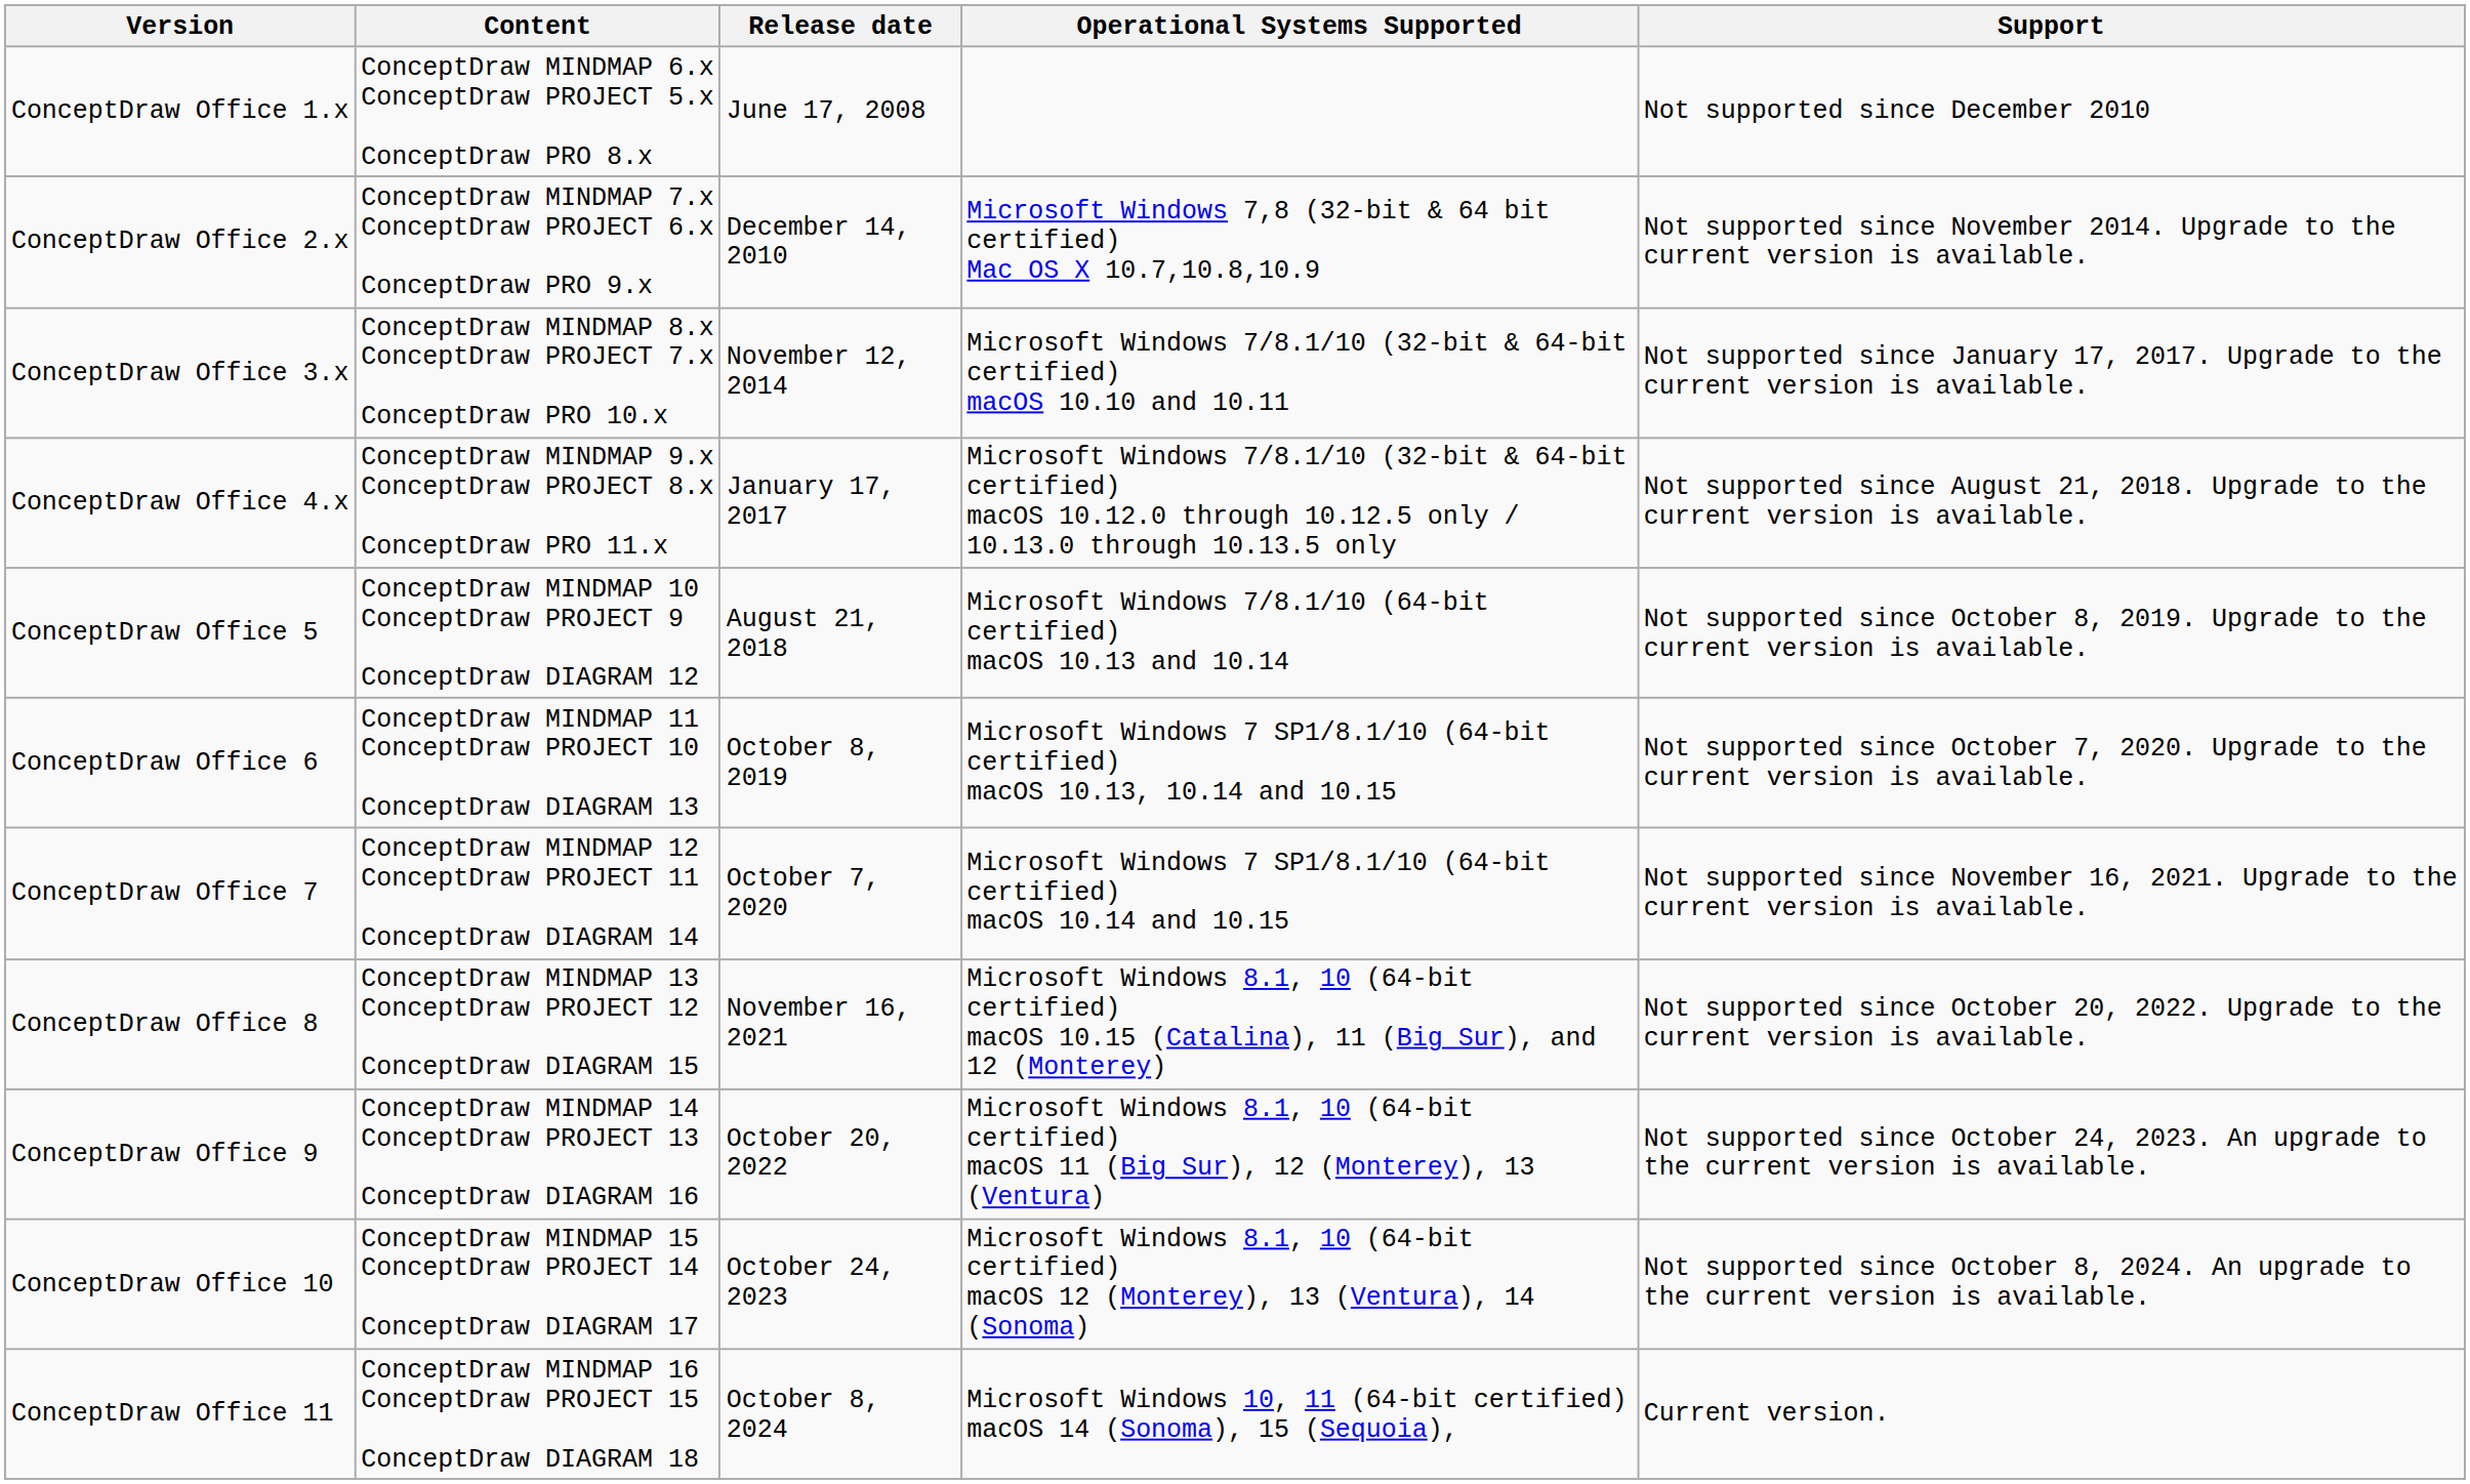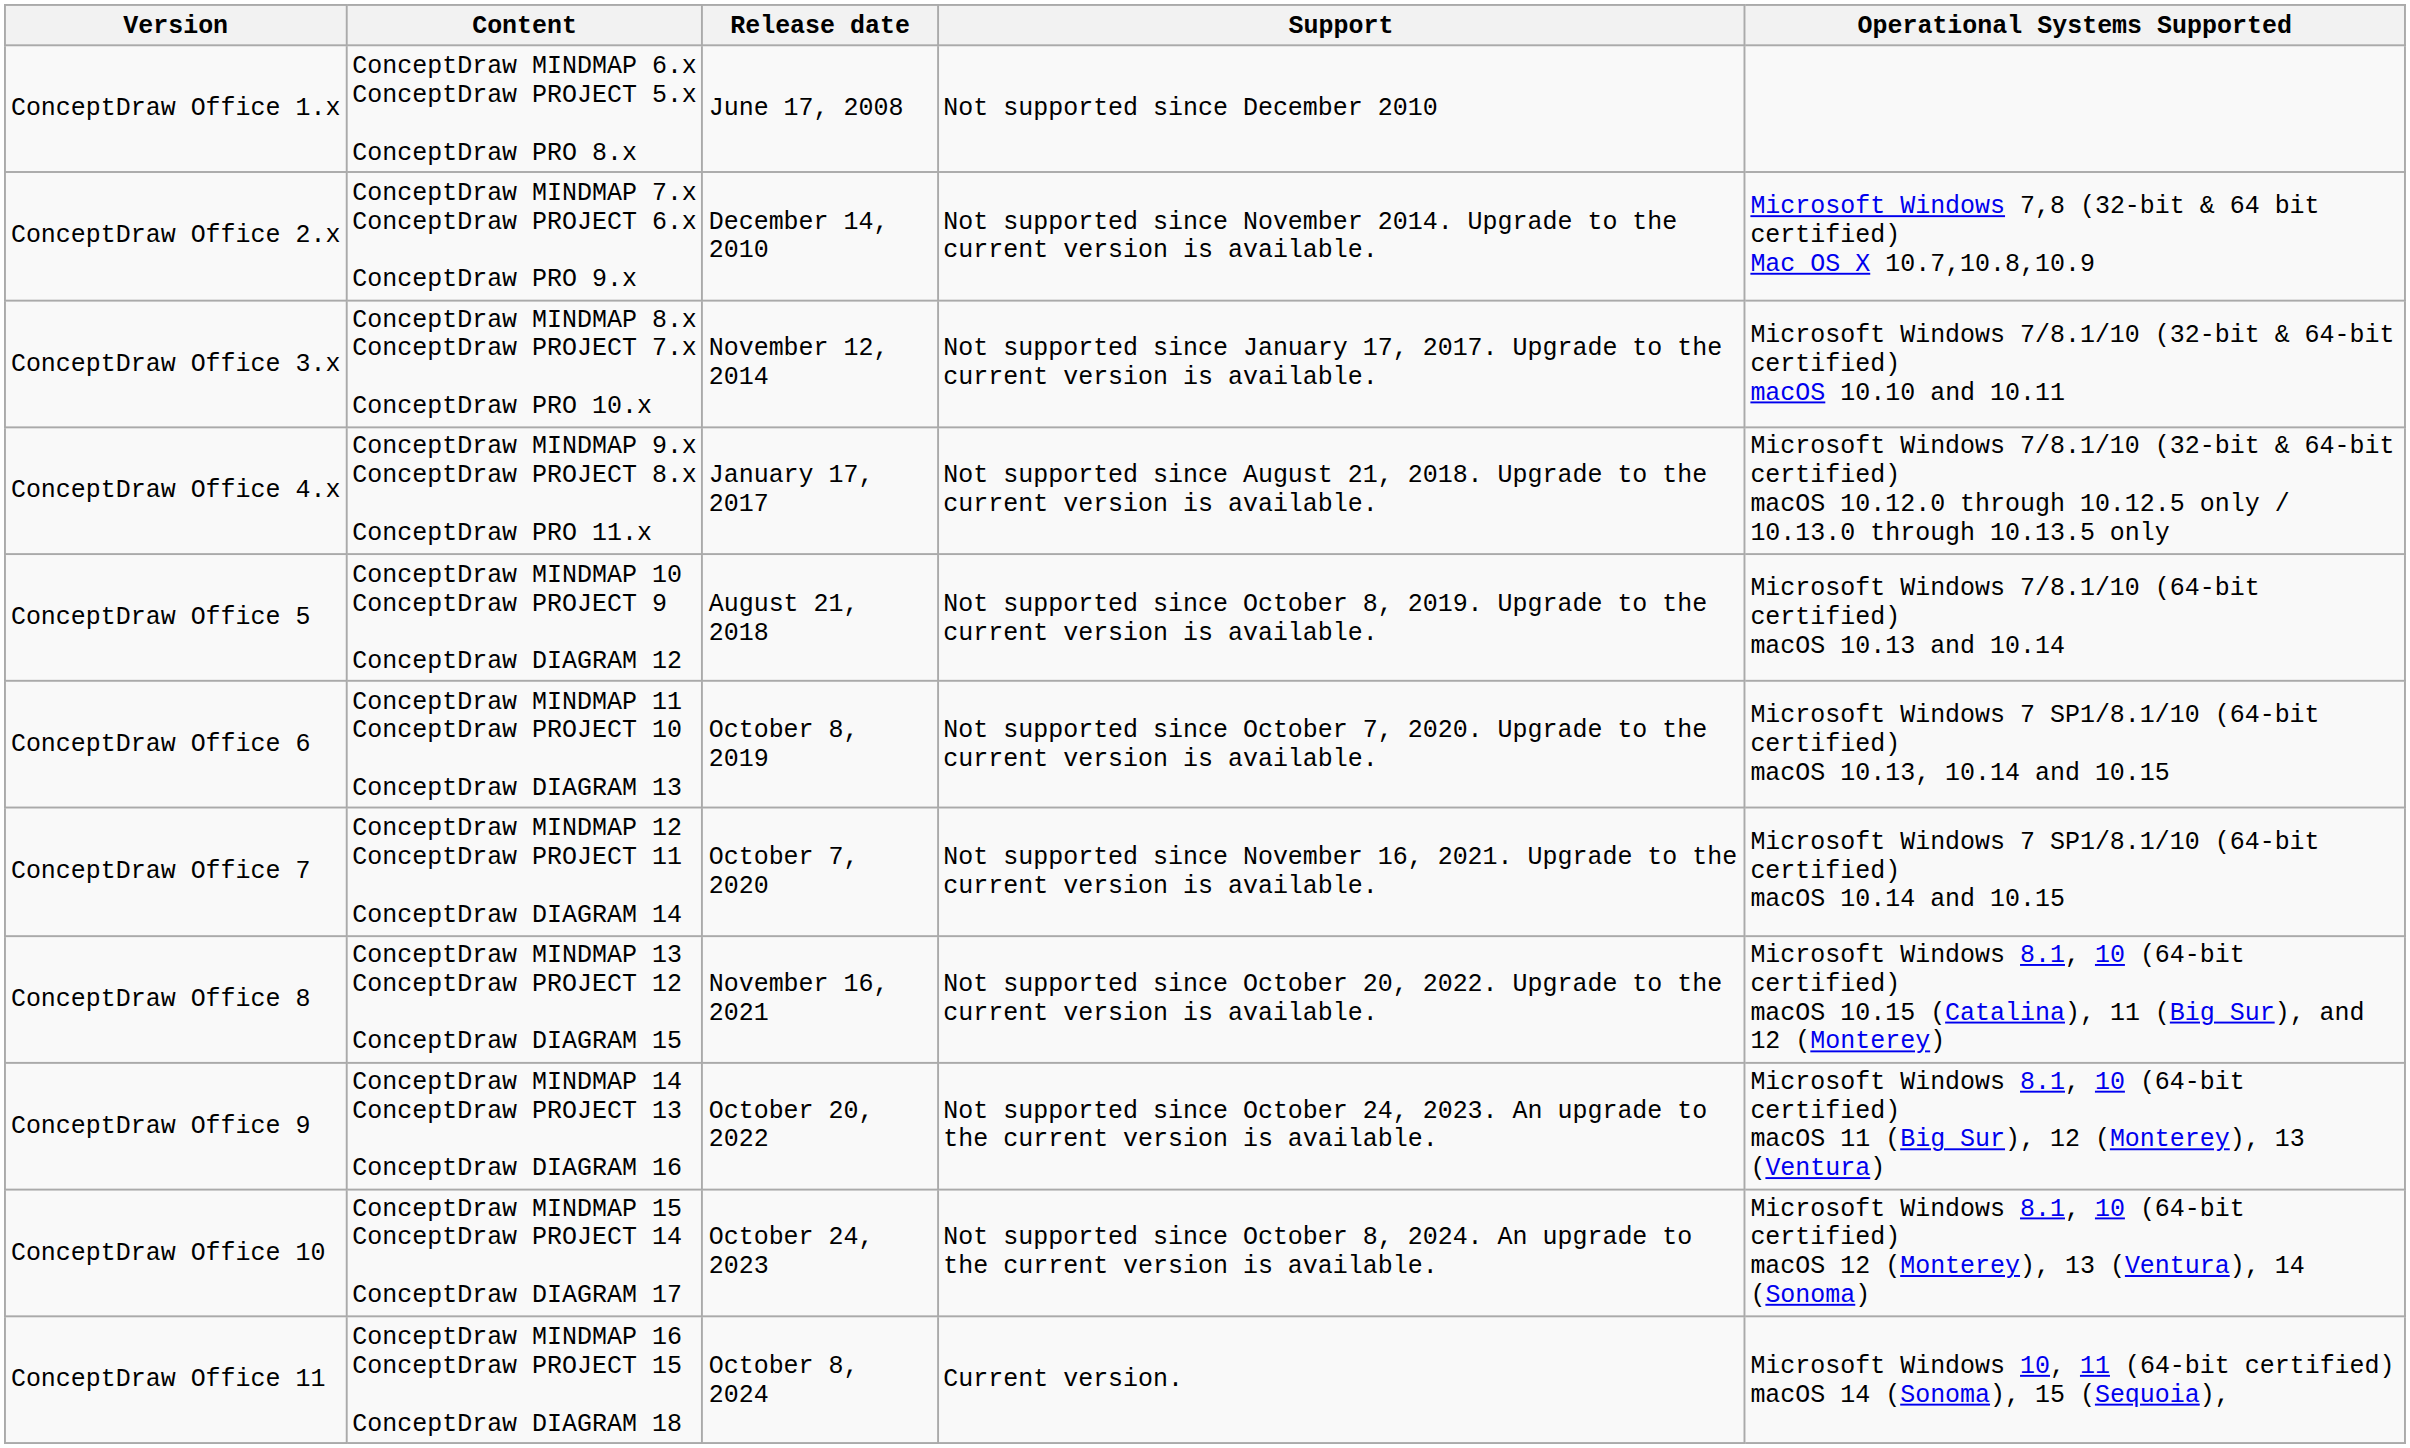 <table class="wikitable">
 <tr>
 <th>Version</th>
 <th>Content</th>
 <th>Release date</th>
+<th>Support</th>
 <th>Operational Systems Supported</th>
-<th>Support</th>
 </tr>
 <tr>
 <td>ConceptDraw Office 1.x</td>
 <td>ConceptDraw MINDMAP 6.x<br>ConceptDraw PROJECT 5.x<br><br>ConceptDraw PRO 8.x</td>
 <td>June 17, 2008</td>
+<td>Not supported since December 2010</td>
 <td></td>
-<td>Not supported since December 2010</td>
 </tr>
 <tr>
 <td>ConceptDraw Office 2.x</td>
 <td>ConceptDraw MINDMAP 7.x<br>ConceptDraw PROJECT 6.x<br><br>ConceptDraw PRO 9.x</td>
 <td>December 14, 2010</td>
+<td>Not supported since November 2014. Upgrade to the current version is available.</td>
 <td><a href='#'>Microsoft Windows</a> 7,8 (32-bit & 64 bit certified)<br><a href='#'>Mac OS X</a> 10.7,10.8,10.9</td>
-<td>Not supported since November 2014. Upgrade to the current version is available.</td>
 </tr>
 <tr>
 <td>ConceptDraw Office 3.x</td>
 <td>ConceptDraw MINDMAP 8.x<br>ConceptDraw PROJECT 7.x<br><br>ConceptDraw PRO 10.x</td>
 <td>November 12, 2014</td>
+<td>Not supported since January 17, 2017. Upgrade to the current version is available.</td>
 <td>Microsoft Windows 7/8.1/10 (32-bit & 64-bit certified)<br><a href='#'>macOS</a> 10.10 and 10.11</td>
-<td>Not supported since January 17, 2017. Upgrade to the current version is available.</td>
 </tr>
 <tr>
 <td>ConceptDraw Office 4.x</td>
 <td>ConceptDraw MINDMAP 9.x<br>ConceptDraw PROJECT 8.x<br><br>ConceptDraw PRO 11.x</td>
 <td>January 17, 2017</td>
+<td>Not supported since  August 21, 2018. Upgrade to the current version is available.</td>
 <td>Microsoft Windows 7/8.1/10 (32-bit & 64-bit certified)<br>macOS 10.12.0 through 10.12.5 only / 10.13.0 through 10.13.5 only</td>
-<td>Not supported since  August 21, 2018. Upgrade to the current version is available.</td>
 </tr>
 <tr>
 <td>ConceptDraw Office 5</td>
 <td>ConceptDraw MINDMAP 10<br>ConceptDraw PROJECT 9<br><br>ConceptDraw DIAGRAM 12</td>
 <td>August 21, 2018</td>
+<td>Not supported since October 8, 2019. Upgrade to the current version is available.</td>
 <td>Microsoft Windows 7/8.1/10 (64-bit certified)<br>macOS 10.13 and 10.14</td>
-<td>Not supported since October 8, 2019. Upgrade to the current version is available.</td>
 </tr>
 <tr>
 <td>ConceptDraw Office 6</td>
 <td>ConceptDraw MINDMAP 11<br>ConceptDraw PROJECT 10<br><br>ConceptDraw DIAGRAM 13</td>
 <td>October 8, 2019</td>
+<td>Not supported since October 7, 2020. Upgrade to the current version is available.</td>
 <td>Microsoft Windows 7 SP1/8.1/10 (64-bit certified)<br>macOS 10.13, 10.14 and 10.15</td>
-<td>Not supported since October 7, 2020. Upgrade to the current version is available.</td>
 </tr>
 <tr>
 <td>ConceptDraw Office 7</td>
 <td>ConceptDraw MINDMAP 12<br>ConceptDraw PROJECT 11<br><br>ConceptDraw DIAGRAM 14</td>
 <td>October 7, 2020</td>
+<td>Not supported since November 16, 2021. Upgrade to the current version is available.</td>
 <td>Microsoft Windows 7 SP1/8.1/10 (64-bit certified)<br>macOS 10.14 and 10.15</td>
-<td>Not supported since November 16, 2021. Upgrade to the current version is available.</td>
 </tr>
 <tr>
 <td>ConceptDraw Office 8</td>
 <td>ConceptDraw MINDMAP 13<br>ConceptDraw PROJECT 12<br><br>ConceptDraw DIAGRAM 15</td>
 <td>November 16, 2021</td>
+<td>Not supported since October 20, 2022. Upgrade to the current version is available.</td>
 <td>Microsoft Windows <a href='#'>8.1</a>, <a href='#'>10</a> (64-bit certified)<br>macOS 10.15 (<a href='#'>Catalina</a>), 11 (<a href='#'>Big Sur</a>), and 12 (<a href='#'>Monterey</a>)</td>
-<td>Not supported since October 20, 2022. Upgrade to the current version is available.</td>
 </tr>
 <tr>
 <td>ConceptDraw Office 9</td>
 <td>ConceptDraw MINDMAP 14<br>ConceptDraw PROJECT 13<br><br>ConceptDraw DIAGRAM 16</td>
 <td>October 20, 2022</td>
+<td>Not supported since October 24, 2023. An upgrade to the current version is available.</td>
 <td>Microsoft Windows <a href='#'>8.1</a>, <a href='#'>10</a> (64-bit certified)<br>macOS 11 (<a href='#'>Big Sur</a>), 12 (<a href='#'>Monterey</a>), 13 (<a href='#'>Ventura</a>)</td>
-<td>Not supported since October 24, 2023. An upgrade to the current version is available.</td>
 </tr>
 <tr>
 <td>ConceptDraw Office 10</td>
 <td>ConceptDraw MINDMAP 15<br>ConceptDraw PROJECT 14<br><br>ConceptDraw DIAGRAM 17</td>
 <td>October 24, 2023</td>
+<td>Not supported since October 8, 2024. An upgrade to the current version is available.</td>
 <td>Microsoft Windows <a href='#'>8.1</a>, <a href='#'>10</a> (64-bit certified)<br>macOS 12 (<a href='#'>Monterey</a>), 13 (<a href='#'>Ventura</a>), 14 (<a href='#'>Sonoma</a>)</td>
-<td>Not supported since October 8, 2024. An upgrade to the current version is available.</td>
 </tr>
 <tr>
 <td>ConceptDraw Office 11</td>
 <td>ConceptDraw MINDMAP 16<br>ConceptDraw PROJECT 15<br><br>ConceptDraw DIAGRAM 18</td>
 <td>October 8, 2024</td>
+<td>Current version.</td>
 <td>Microsoft Windows <a href='#'>10</a>, <a href='#'>11</a> (64-bit certified)<br>macOS 14 (<a href='#'>Sonoma</a>), 15 (<a href='#'>Sequoia</a>),</td>
-<td>Current version.</td>
 </tr>
 </table>
